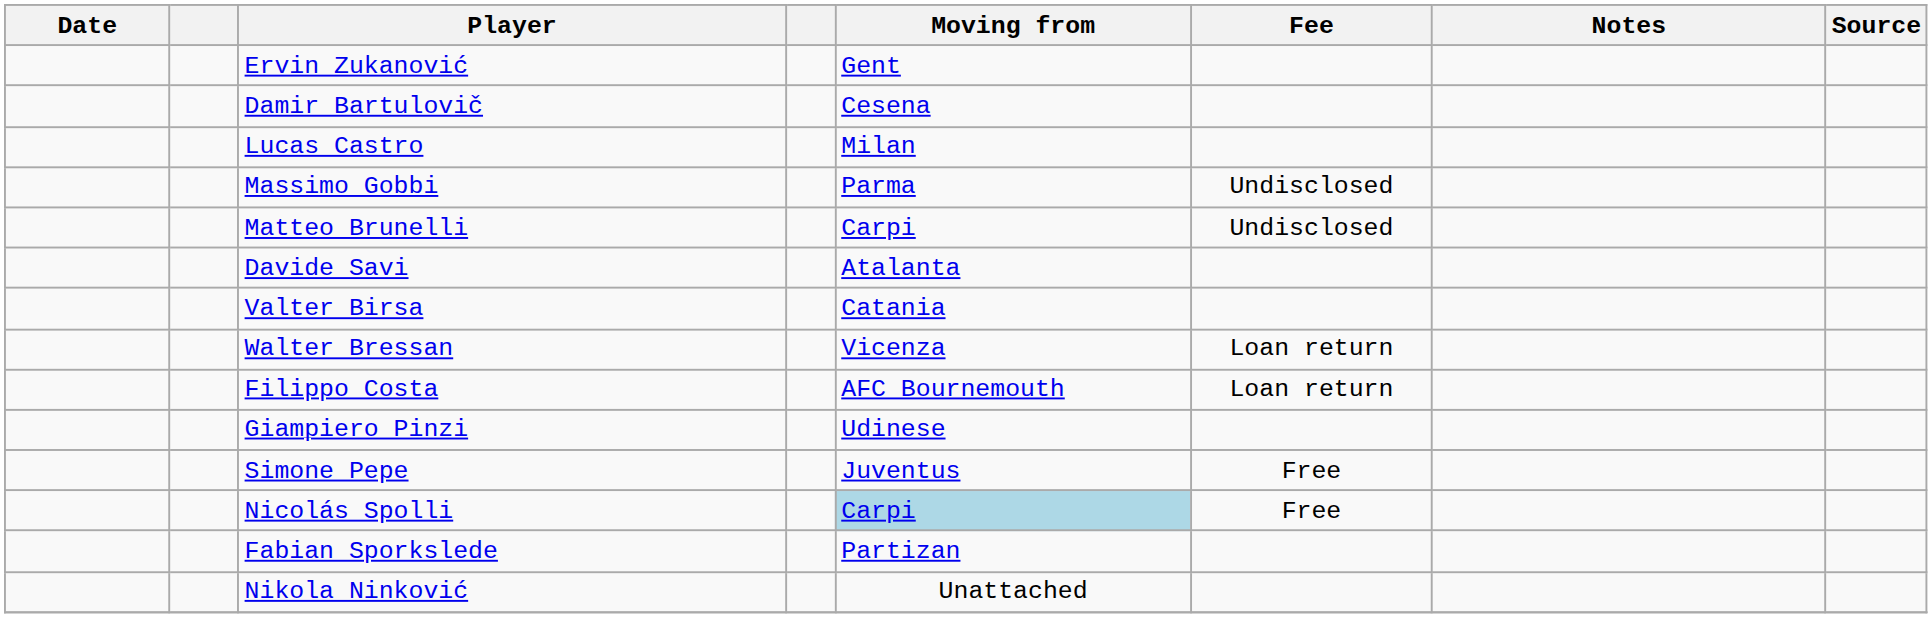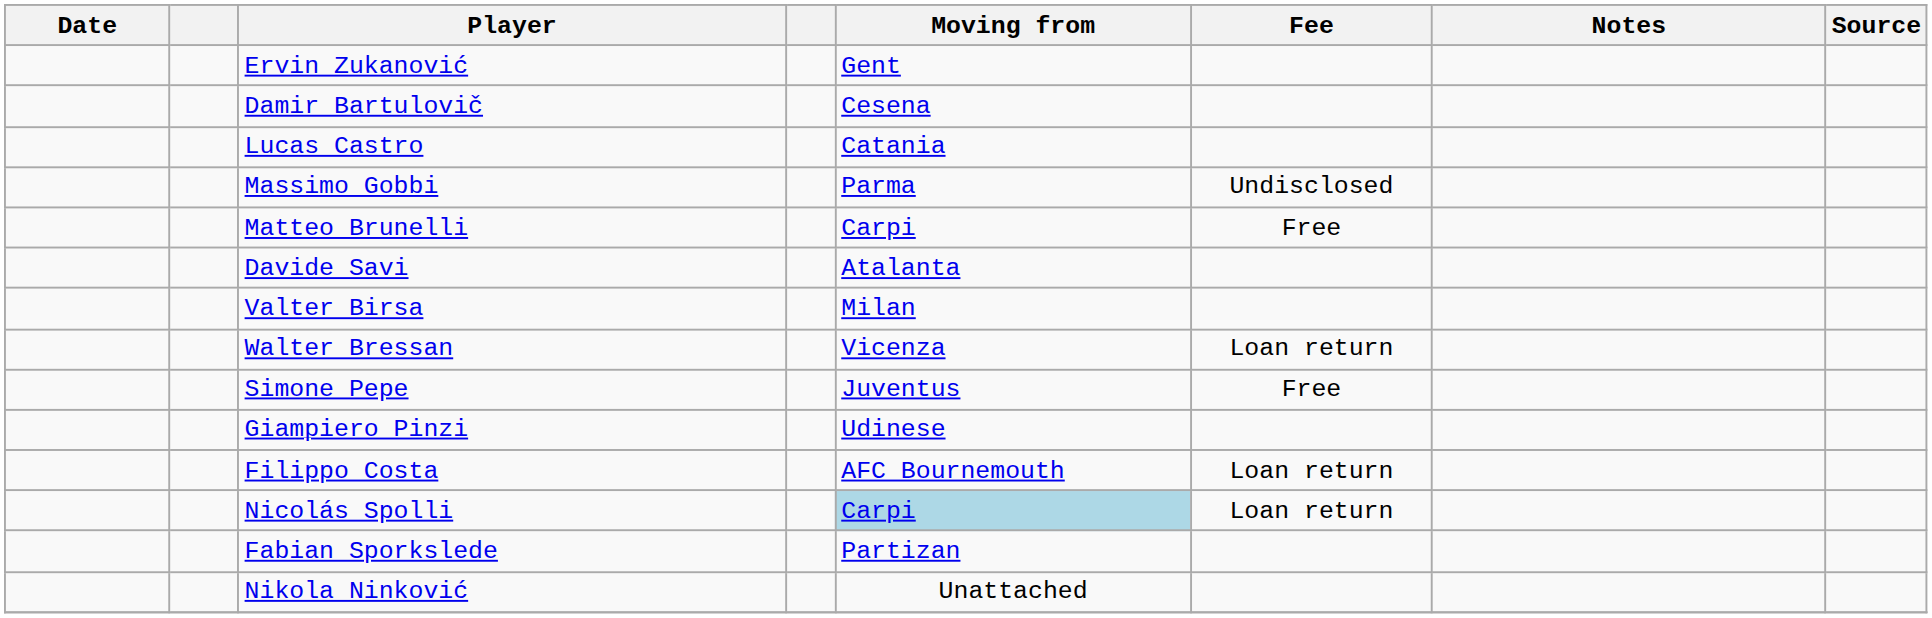 <table class="wikitable sortable">
 <tr>
 <th style="width:80px;">Date</th>
 <th style="width:30px;"></th>
 <th style="width:280px;">Player</th>
 <th style="width:20px;"></th>
 <th style="width:180px;">Moving from</th>
 <th style="width:120px;" class="unsortable">Fee</th>
 <th style="width:200px;" class="unsortable">Notes</th>
 <th style="width:10px;">Source</th>
 </tr>
 <tr>
 <td></td>
 <td align=center></td>
 <td> <a href='#'>Ervin Zukanović</a></td>
 <td align=center></td>
 <td> <a href='#'>Gent</a></td>
 <td align=center></td>
 <td align=center></td>
 <td></td>
 </tr>
 <tr>
 <td></td>
 <td align=center></td>
 <td> <a href='#'>Damir Bartulovič</a></td>
 <td align=center></td>
 <td> <a href='#'>Cesena</a></td>
 <td align=center></td>
 <td align=center></td>
 <td></td>
 </tr>
 <tr>
 <td></td>
 <td align=center></td>
 <td> <a href='#'>Lucas Castro</a></td>
 <td align=center></td>
-<td> <a href='#'>Milan</a></td>
+<td> <a href='#'>Catania</a></td>
 <td align=center></td>
 <td align=center></td>
 <td></td>
 </tr>
 <tr>
 <td></td>
 <td align=center></td>
 <td> <a href='#'>Massimo Gobbi</a></td>
 <td align=center></td>
 <td> <a href='#'>Parma</a></td>
 <td align=center>Undisclosed</td>
 <td align=center></td>
 <td></td>
 </tr>
 <tr>
 <td></td>
 <td align=center></td>
 <td> <a href='#'>Matteo Brunelli</a></td>
 <td align=center></td>
 <td> <a href='#'>Carpi</a></td>
-<td align=center>Undisclosed</td>
+<td align=center>Free</td>
 <td align=center></td>
 <td></td>
 </tr>
 <tr>
 <td></td>
 <td align=center></td>
 <td> <a href='#'>Davide Savi</a></td>
 <td align=center></td>
 <td> <a href='#'>Atalanta</a></td>
 <td align=center></td>
 <td align=center></td>
 <td></td>
 </tr>
 <tr>
 <td></td>
 <td align=center></td>
 <td> <a href='#'>Valter Birsa</a></td>
 <td align=center></td>
-<td> <a href='#'>Catania</a></td>
+<td> <a href='#'>Milan</a></td>
 <td align=center></td>
 <td align=center></td>
 <td></td>
 </tr>
 <tr>
 <td></td>
 <td align=center></td>
 <td> <a href='#'>Walter Bressan</a></td>
 <td align=center></td>
 <td> <a href='#'>Vicenza</a></td>
 <td align=center>Loan return</td>
 <td align=center></td>
 <td></td>
 </tr>
 <tr>
 <td></td>
 <td align=center></td>
-<td> <a href='#'>Filippo Costa</a></td>
+<td> <a href='#'>Simone Pepe</a></td>
 <td align=center></td>
-<td> <a href='#'>AFC Bournemouth</a></td>
-<td align=center>Loan return</td>
+<td> <a href='#'>Juventus</a></td>
+<td align=center>Free</td>
 <td align=center></td>
 <td></td>
 </tr>
 <tr>
 <td></td>
 <td align=center></td>
 <td> <a href='#'>Giampiero Pinzi</a></td>
 <td align=center></td>
 <td> <a href='#'>Udinese</a></td>
 <td align=center></td>
 <td align=center></td>
 <td></td>
 </tr>
 <tr>
 <td></td>
 <td align=center></td>
-<td> <a href='#'>Simone Pepe</a></td>
+<td> <a href='#'>Filippo Costa</a></td>
 <td align=center></td>
-<td> <a href='#'>Juventus</a></td>
-<td align=center>Free</td>
+<td> <a href='#'>AFC Bournemouth</a></td>
+<td align=center>Loan return</td>
 <td align=center></td>
 <td></td>
 </tr>
 <tr>
 <td></td>
 <td align=center></td>
 <td> <a href='#'>Nicolás Spolli</a></td>
 <td align=center></td>
 <td style="background: lightblue;"> <a href='#'>Carpi</a></td>
-<td align=center>Free</td>
+<td align=center>Loan return</td>
 <td align=center></td>
 <td></td>
 </tr>
 <tr>
 <td></td>
 <td align=center></td>
 <td> <a href='#'>Fabian Sporkslede</a></td>
 <td align=center></td>
 <td> <a href='#'>Partizan</a></td>
 <td align=center></td>
 <td align=center></td>
 <td> </td>
 </tr>
 <tr>
 <td></td>
 <td align=center></td>
 <td> <a href='#'>Nikola Ninković</a></td>
 <td align=center></td>
 <td align=center>Unattached</td>
 <td align=center></td>
 <td align=center></td>
 <td></td>
 </tr>
 <tr>
 </tr>
 </table>
